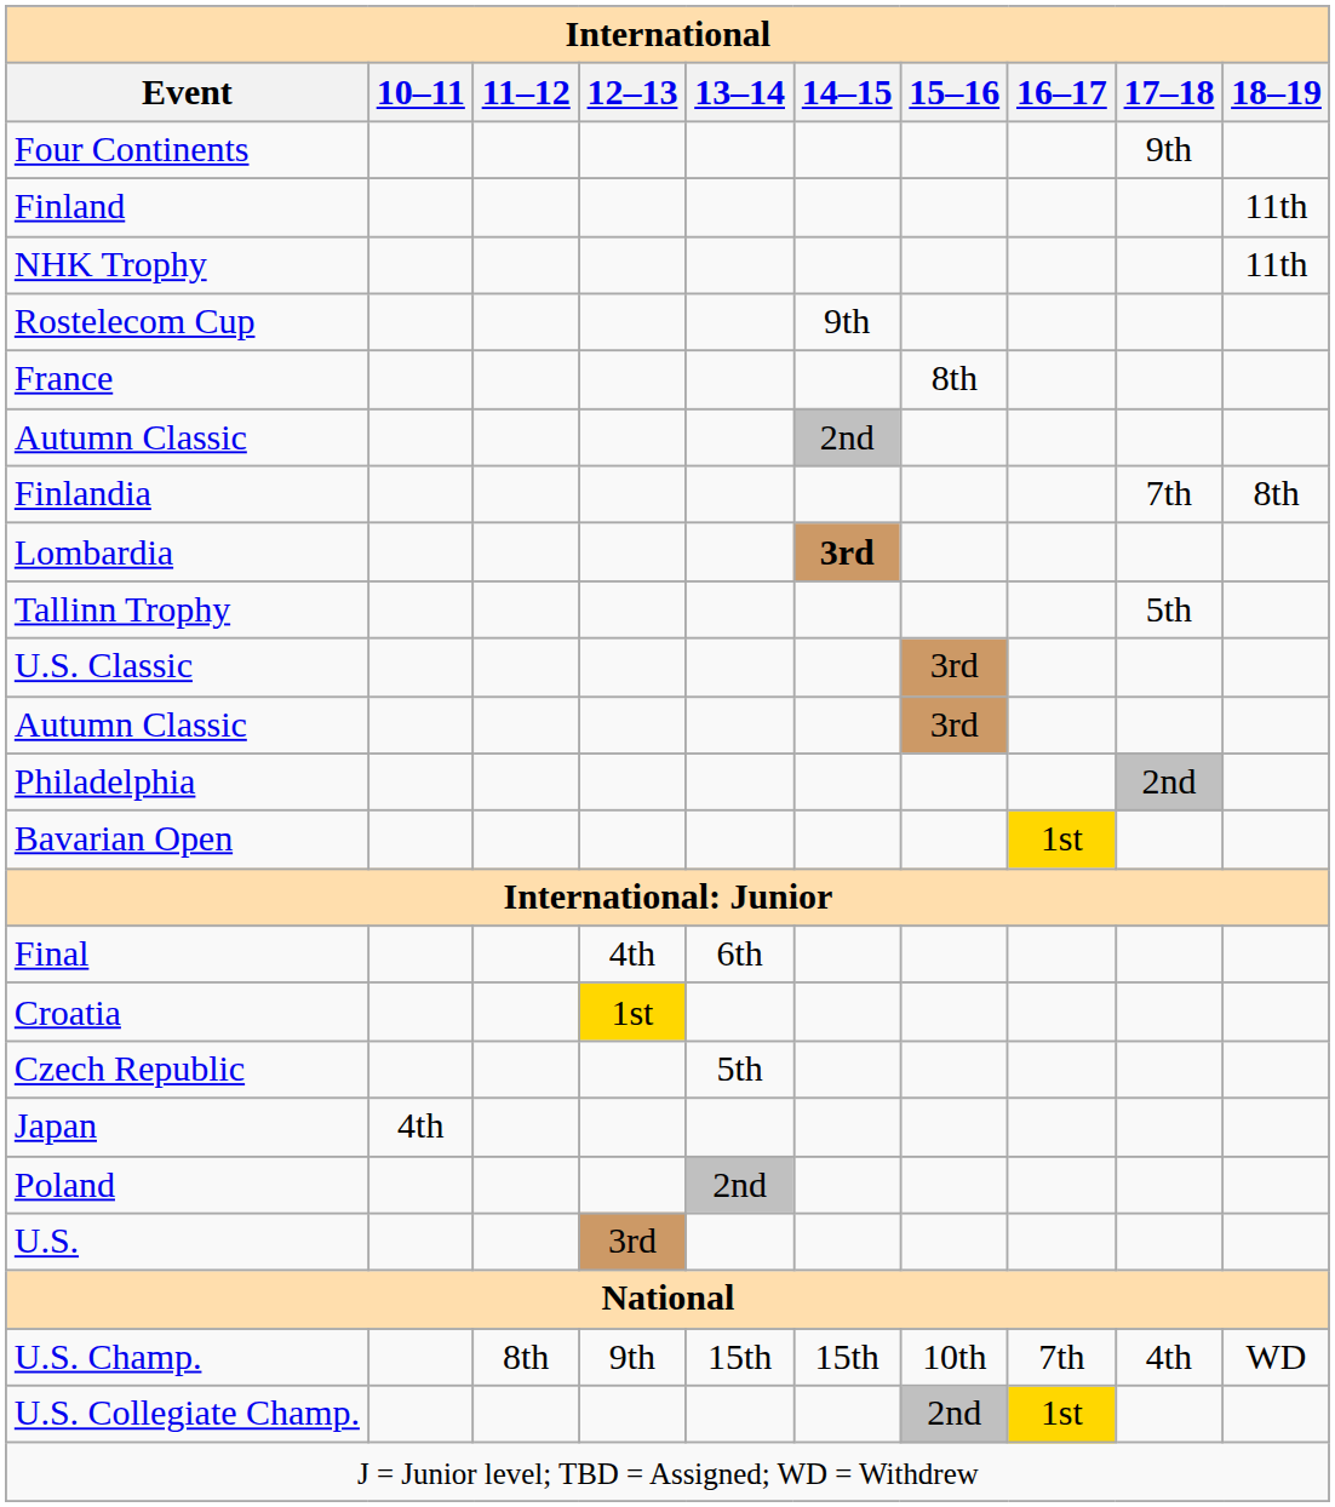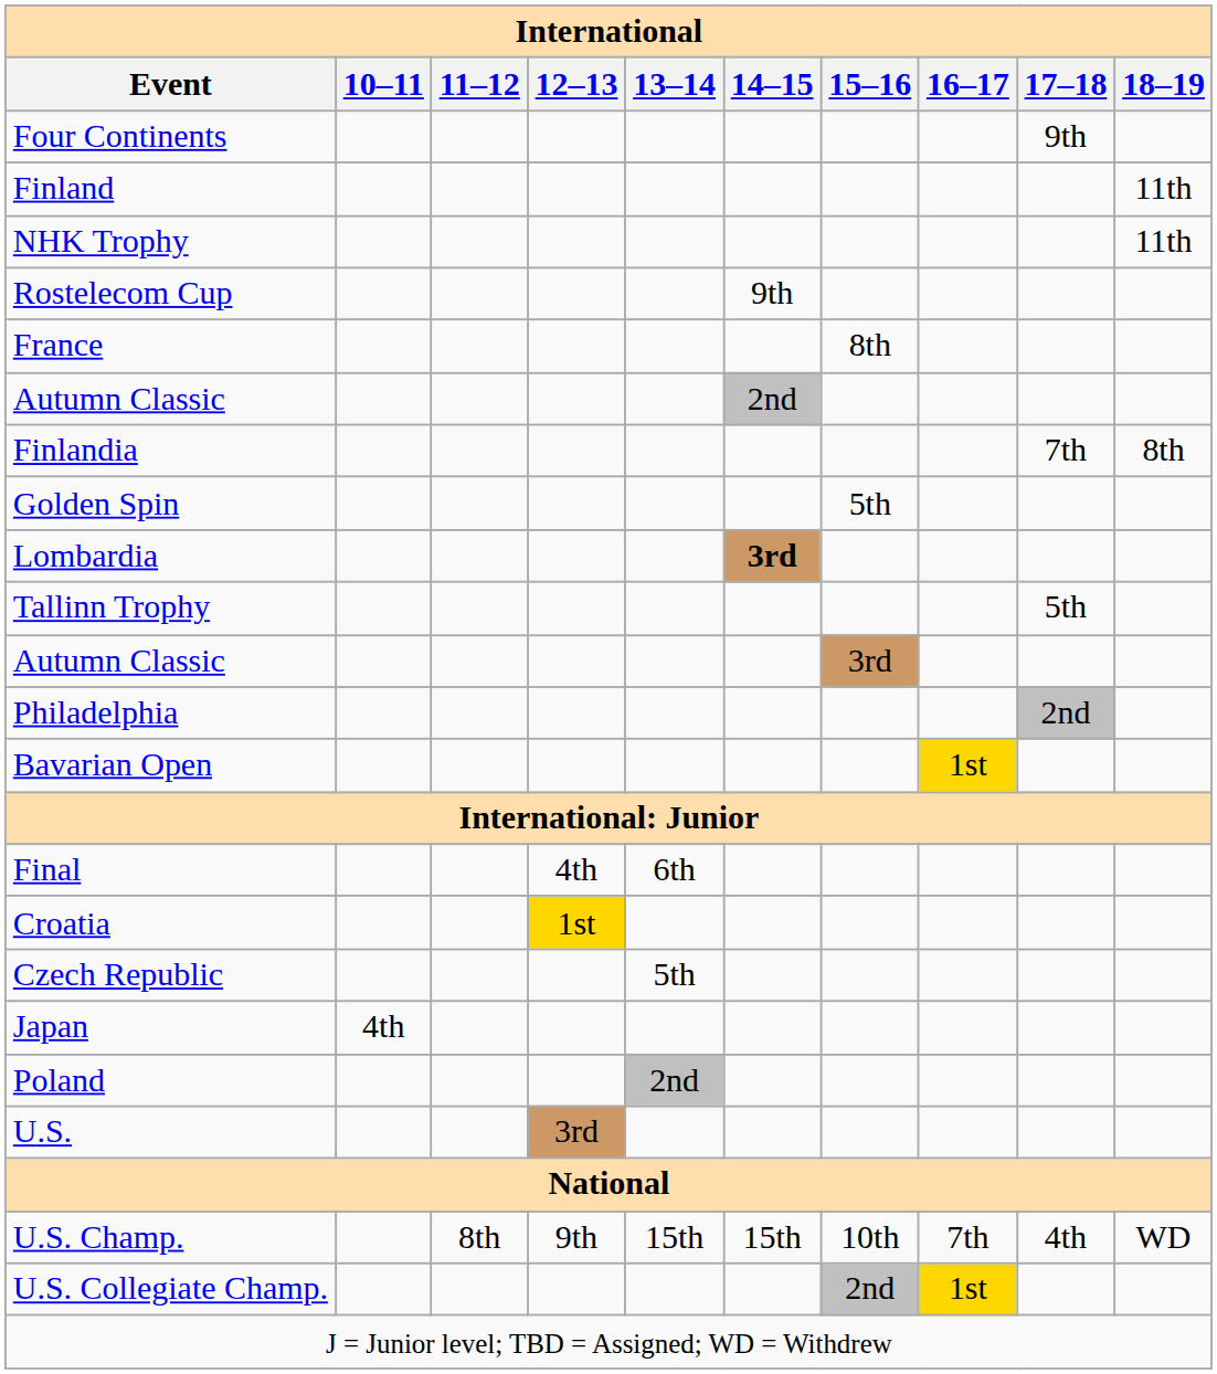 <table class="wikitable" style="text-align:center">
 <tr>
 <th style="background-color: #ffdead; " colspan=10 align=center>International</th>
 </tr>
 <tr>
 <th>Event</th>
 <th><a href='#'>10–11</a></th>
 <th><a href='#'>11–12</a></th>
 <th><a href='#'>12–13</a></th>
 <th><a href='#'>13–14</a></th>
 <th><a href='#'>14–15</a></th>
 <th><a href='#'>15–16</a></th>
 <th><a href='#'>16–17</a></th>
 <th><a href='#'>17–18</a></th>
 <th><a href='#'>18–19</a></th>
 </tr>
 <tr>
 <td align=left><a href='#'>Four Continents</a></td>
 <td></td>
 <td></td>
 <td></td>
 <td></td>
 <td></td>
 <td></td>
 <td></td>
 <td>9th</td>
 <td></td>
 </tr>
 <tr>
 <td align=left> <a href='#'>Finland</a></td>
 <td></td>
 <td></td>
 <td></td>
 <td></td>
 <td></td>
 <td></td>
 <td></td>
 <td></td>
 <td>11th</td>
 </tr>
 <tr>
 <td align=left> <a href='#'>NHK Trophy</a></td>
 <td></td>
 <td></td>
 <td></td>
 <td></td>
 <td></td>
 <td></td>
 <td></td>
 <td></td>
 <td>11th</td>
 </tr>
 <tr>
 <td align=left> <a href='#'>Rostelecom Cup</a></td>
 <td></td>
 <td></td>
 <td></td>
 <td></td>
 <td>9th</td>
 <td></td>
 <td></td>
 <td></td>
 <td></td>
 </tr>
 <tr>
 <td align=left> <a href='#'>France</a></td>
 <td></td>
 <td></td>
 <td></td>
 <td></td>
 <td></td>
 <td>8th</td>
 <td></td>
 <td></td>
 <td></td>
 </tr>
 <tr>
 <td align=left> <a href='#'>Autumn Classic</a></td>
 <td></td>
 <td></td>
 <td></td>
 <td></td>
 <td bgcolor=silver>2nd</td>
 <td></td>
 <td></td>
 <td></td>
 <td></td>
 </tr>
 <tr>
 <td align=left> <a href='#'>Finlandia</a></td>
 <td></td>
 <td></td>
 <td></td>
 <td></td>
 <td></td>
 <td></td>
 <td></td>
 <td>7th</td>
 <td>8th</td>
 </tr>
 <tr>
+<td align=left> <a href='#'>Golden Spin</a></td>
+<td></td>
+<td></td>
+<td></td>
+<td></td>
+<td></td>
+<td>5th</td>
+<td></td>
+<td></td>
+<td></td>
+</tr>
+<tr>
 <td align=left> <a href='#'>Lombardia</a></td>
 <td></td>
 <td></td>
 <td></td>
 <td></td>
 <td bgcolor=cc9966><strong>3rd</strong></td>
 <td></td>
 <td></td>
 <td></td>
 <td></td>
 </tr>
 <tr>
 <td align=left> <a href='#'>Tallinn Trophy</a></td>
 <td></td>
 <td></td>
 <td></td>
 <td></td>
 <td></td>
 <td></td>
 <td></td>
 <td>5th</td>
-<td></td>
-</tr>
-<tr>
-<td align=left> <a href='#'>U.S. Classic</a></td>
-<td></td>
-<td></td>
-<td></td>
-<td></td>
-<td></td>
-<td bgcolor=cc9966>3rd</td>
-<td></td>
-<td></td>
 <td></td>
 </tr>
 <tr>
 <td align=left><a href='#'>Autumn Classic</a></td>
 <td></td>
 <td></td>
 <td></td>
 <td></td>
 <td></td>
 <td bgcolor=cc9966>3rd</td>
 <td></td>
 <td></td>
 <td></td>
 </tr>
 <tr>
 <td align=left><a href='#'>Philadelphia</a></td>
 <td></td>
 <td></td>
 <td></td>
 <td></td>
 <td></td>
 <td></td>
 <td></td>
 <td bgcolor=silver>2nd</td>
 <td></td>
 </tr>
 <tr>
 <td align=left><a href='#'>Bavarian Open</a></td>
 <td></td>
 <td></td>
 <td></td>
 <td></td>
 <td></td>
 <td></td>
 <td bgcolor=gold>1st</td>
 <td></td>
 <td></td>
 </tr>
 <tr>
 <th style="background-color: #ffdead; " colspan=10 align=center>International: Junior</th>
 </tr>
 <tr>
 <td align=left> <a href='#'>Final</a></td>
 <td></td>
 <td></td>
 <td>4th</td>
 <td>6th</td>
 <td></td>
 <td></td>
 <td></td>
 <td></td>
 <td></td>
 </tr>
 <tr>
 <td align=left> <a href='#'>Croatia</a></td>
 <td></td>
 <td></td>
 <td bgcolor=gold>1st</td>
 <td></td>
 <td></td>
 <td></td>
 <td></td>
 <td></td>
 <td></td>
 </tr>
 <tr>
 <td align=left> <a href='#'>Czech Republic</a></td>
 <td></td>
 <td></td>
 <td></td>
 <td>5th</td>
 <td></td>
 <td></td>
 <td></td>
 <td></td>
 <td></td>
 </tr>
 <tr>
 <td align=left> <a href='#'>Japan</a></td>
 <td>4th</td>
 <td></td>
 <td></td>
 <td></td>
 <td></td>
 <td></td>
 <td></td>
 <td></td>
 <td></td>
 </tr>
 <tr>
 <td align=left> <a href='#'>Poland</a></td>
 <td></td>
 <td></td>
 <td></td>
 <td bgcolor=silver>2nd</td>
 <td></td>
 <td></td>
 <td></td>
 <td></td>
 <td></td>
 </tr>
 <tr>
 <td align=left> <a href='#'>U.S.</a></td>
 <td></td>
 <td></td>
 <td bgcolor=cc9966>3rd</td>
 <td></td>
 <td></td>
 <td></td>
 <td></td>
 <td></td>
 <td></td>
 </tr>
 <tr>
 <th style="background-color: #ffdead; " colspan=10 align=center>National</th>
 </tr>
 <tr>
 <td align=left><a href='#'>U.S. Champ.</a></td>
 <td></td>
 <td>8th</td>
 <td>9th</td>
 <td>15th</td>
 <td>15th</td>
 <td>10th</td>
 <td>7th</td>
 <td>4th</td>
 <td>WD</td>
 </tr>
 <tr>
 <td align=left><a href='#'>U.S. Collegiate Champ.</a></td>
 <td></td>
 <td></td>
 <td></td>
 <td></td>
 <td></td>
 <td bgcolor=silver>2nd</td>
 <td bgcolor=gold>1st</td>
 <td></td>
 <td></td>
 </tr>
 <tr>
 <td colspan=10 align=center><small> J = Junior level; TBD = Assigned; WD = Withdrew </small></td>
 </tr>
 </table>
